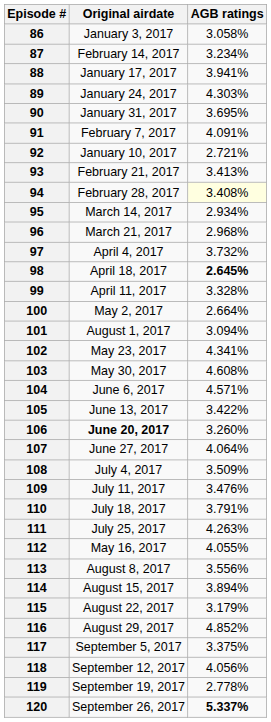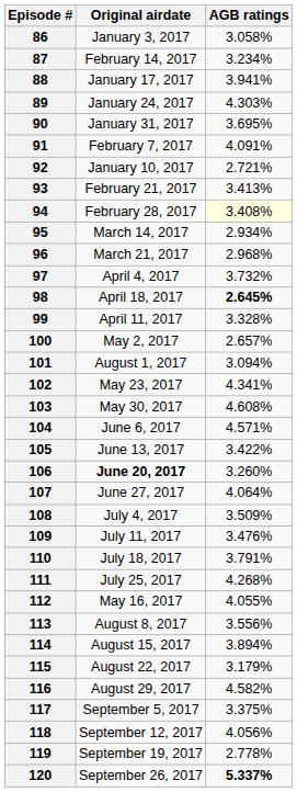 <table class="wikitable" style="text-align:center">
 <tr>
 <th>Episode #</th>
 <th>Original airdate</th>
 <th>AGB ratings</th>
 </tr>
 <tr>
 <th>86</th>
 <td>January 3, 2017</td>
 <td>3.058%</td>
 </tr>
 <tr>
 <th>87</th>
 <td>February 14, 2017</td>
 <td>3.234%</td>
 </tr>
 <tr>
 <th>88</th>
 <td>January 17, 2017</td>
 <td>3.941%</td>
 </tr>
 <tr>
 <th>89</th>
 <td>January 24, 2017</td>
 <td>4.303%</td>
 </tr>
 <tr>
 <th>90</th>
 <td>January 31, 2017</td>
 <td>3.695%</td>
 </tr>
 <tr>
 <th>91</th>
 <td>February 7, 2017</td>
 <td>4.091%</td>
 </tr>
 <tr>
 <th>92</th>
 <td>January 10, 2017</td>
 <td>2.721%</td>
 </tr>
 <tr>
 <th>93</th>
 <td>February 21, 2017</td>
 <td>3.413%</td>
 </tr>
 <tr>
 <th>94</th>
 <td>February 28, 2017</td>
 <td style="background: lightyellow;">3.408%</td>
 </tr>
 <tr>
 <th>95</th>
 <td>March 14, 2017</td>
 <td>2.934%</td>
 </tr>
 <tr>
 <th>96</th>
 <td>March 21, 2017</td>
 <td>2.968%</td>
 </tr>
 <tr>
 <th>97</th>
 <td>April 4, 2017</td>
 <td>3.732%</td>
 </tr>
 <tr>
 <th>98</th>
 <td>April 18, 2017</td>
 <td><span><strong>2.645%</strong></span></td>
 </tr>
 <tr>
 <th>99</th>
 <td>April 11, 2017</td>
 <td>3.328%</td>
 </tr>
 <tr>
 <th>100</th>
 <td>May 2, 2017</td>
-<td>2.664%</td>
+<td>2.657%</td>
 </tr>
 <tr>
 <th>101</th>
 <td>August 1, 2017</td>
 <td>3.094%</td>
 </tr>
 <tr>
 <th>102</th>
 <td>May 23, 2017</td>
 <td>4.341%</td>
 </tr>
 <tr>
 <th>103</th>
 <td>May 30, 2017</td>
 <td>4.608%</td>
 </tr>
 <tr>
 <th>104</th>
 <td>June 6, 2017</td>
 <td>4.571%</td>
 </tr>
 <tr>
 <th>105</th>
 <td>June 13, 2017</td>
 <td>3.422%</td>
 </tr>
 <tr>
 <th>106</th>
 <td><strong>June 20, 2017</strong></td>
 <td>3.260%</td>
 </tr>
 <tr>
 <th>107</th>
 <td>June 27, 2017</td>
 <td>4.064%</td>
 </tr>
 <tr>
 <th>108</th>
 <td>July 4, 2017</td>
 <td>3.509%</td>
 </tr>
 <tr>
 <th>109</th>
 <td>July 11, 2017</td>
 <td>3.476%</td>
 </tr>
 <tr>
 <th>110</th>
 <td>July 18, 2017</td>
 <td>3.791%</td>
 </tr>
 <tr>
 <th>111</th>
 <td>July 25, 2017</td>
-<td>4.263%</td>
+<td>4.268%</td>
 </tr>
 <tr>
 <th>112</th>
 <td>May 16, 2017</td>
 <td>4.055%</td>
 </tr>
 <tr>
 <th>113</th>
 <td>August 8, 2017</td>
 <td>3.556%</td>
 </tr>
 <tr>
 <th>114</th>
 <td>August 15, 2017</td>
 <td>3.894%</td>
 </tr>
 <tr>
 <th>115</th>
 <td>August 22, 2017</td>
 <td>3.179%</td>
 </tr>
 <tr>
 <th>116</th>
 <td>August 29, 2017</td>
-<td>4.852%</td>
+<td>4.582%</td>
 </tr>
 <tr>
 <th>117</th>
 <td>September 5, 2017</td>
 <td>3.375%</td>
 </tr>
 <tr>
 <th>118</th>
 <td>September 12, 2017</td>
 <td>4.056%</td>
 </tr>
 <tr>
 <th>119</th>
 <td>September 19, 2017</td>
 <td>2.778%</td>
 </tr>
 <tr>
 <th>120</th>
 <td>September 26, 2017</td>
 <td><span><strong> 5.337%</strong></span></td>
 </tr>
 </table>
